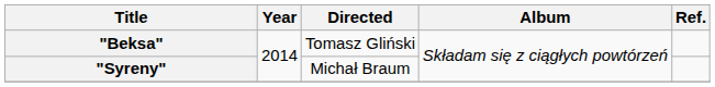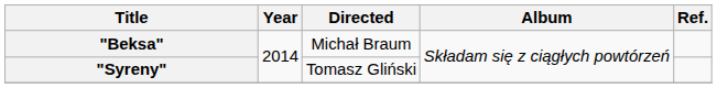 <table class="wikitable plainrowheaders" style="text-align:center;">
 <tr>
 <th scope="col" style="width:15em;">Title</th>
 <th scope="col">Year</th>
 <th scope="col">Directed</th>
 <th scope="col">Album</th>
 <th scope="col">Ref.</th>
 </tr>
 <tr>
 <th scope="row">"Beksa"</th>
 <td rowspan=2>2014</td>
-<td>Tomasz Gliński</td>
+<td>Michał Braum</td>
 <td rowspan=2><em>Składam się z ciągłych powtórzeń</em></td>
 <td></td>
 </tr>
 <tr>
 <th scope="row">"Syreny"</th>
-<td>Michał Braum</td>
+<td>Tomasz Gliński</td>
 <td></td>
 </tr>
 <tr>
 </tr>
 </table>
